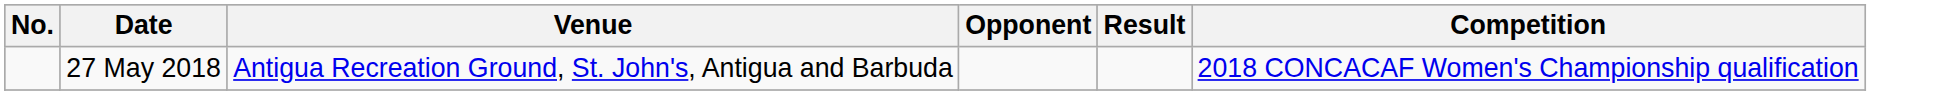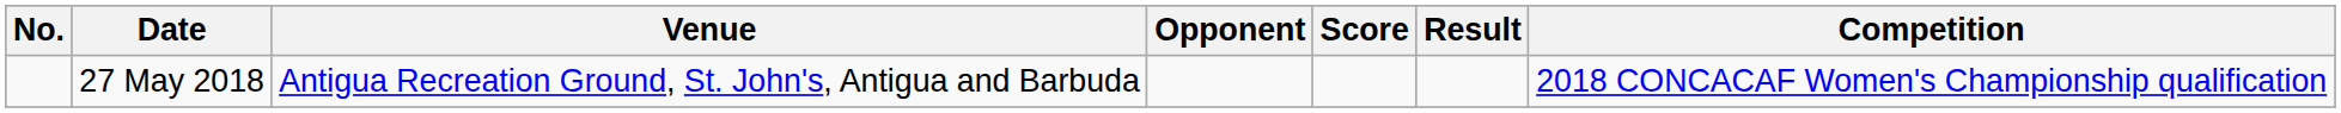 <table class="wikitable">
 <tr>
 <th>No.</th>
 <th>Date</th>
 <th>Venue</th>
 <th>Opponent</th>
+<th>Score</th>
 <th>Result</th>
 <th>Competition</th>
 </tr>
 <tr>
 <td></td>
 <td>27 May 2018</td>
 <td><a href='#'>Antigua Recreation Ground</a>, <a href='#'>St. John's</a>, Antigua and Barbuda</td>
 <td></td>
 <td></td>
+<td></td>
 <td><a href='#'>2018 CONCACAF Women's Championship qualification</a></td>
 </tr>
 </table>
